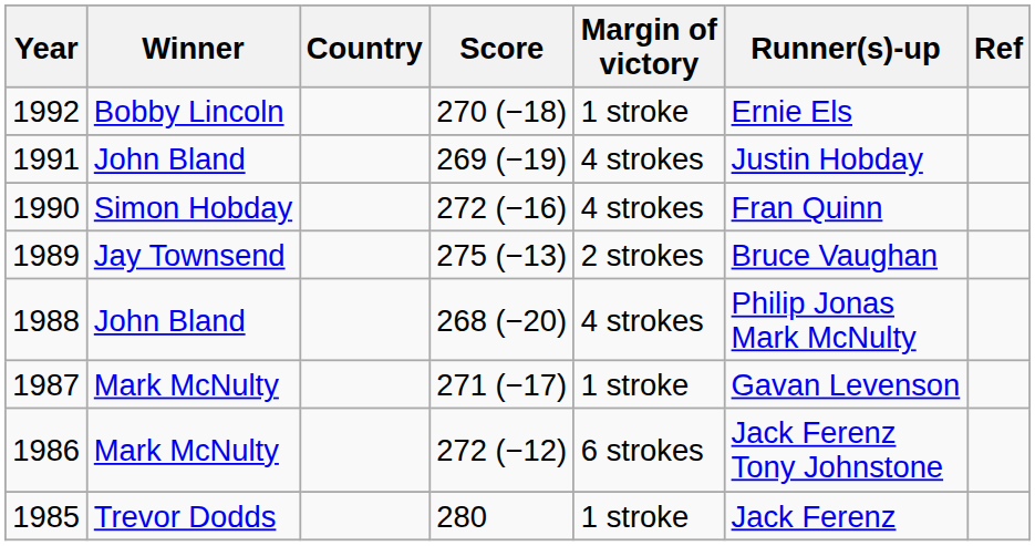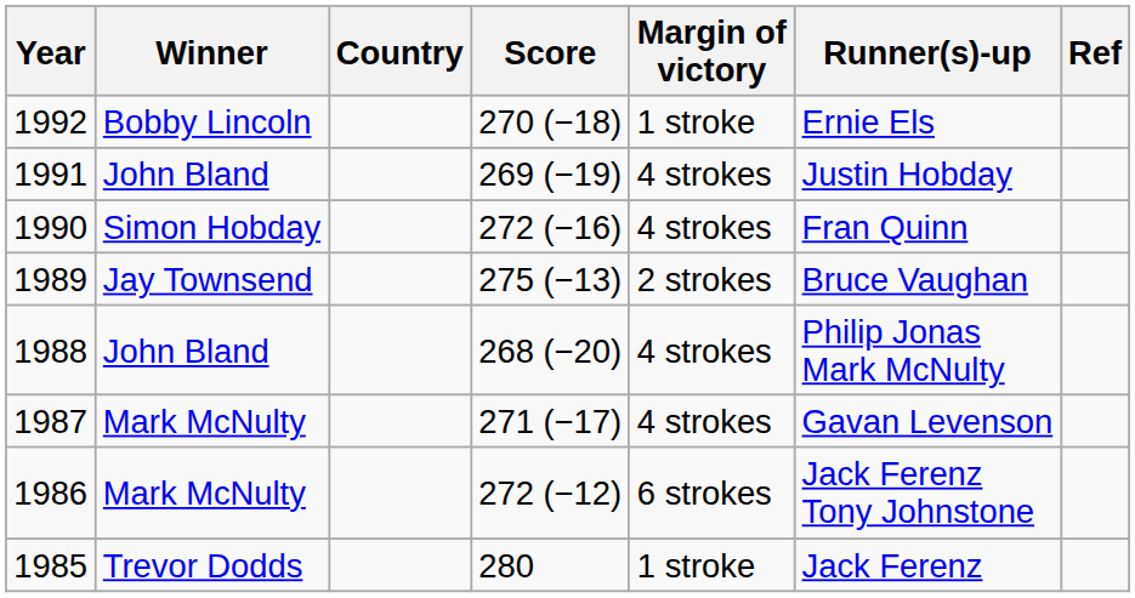 <table class="wikitable" style="font-size:95%">
 <tr>
 <th>Year</th>
 <th>Winner</th>
 <th>Country</th>
 <th>Score</th>
 <th>Margin of<br>victory</th>
 <th>Runner(s)-up</th>
 <th>Ref</th>
 </tr>
 <tr>
 <td>1992</td>
 <td><a href='#'>Bobby Lincoln</a></td>
 <td></td>
 <td>270 (−18)</td>
 <td>1 stroke</td>
 <td> <a href='#'>Ernie Els</a></td>
 <td></td>
 </tr>
 <tr>
 <td>1991</td>
 <td><a href='#'>John Bland</a></td>
 <td></td>
 <td>269 (−19)</td>
 <td>4 strokes</td>
 <td> <a href='#'>Justin Hobday</a></td>
 <td></td>
 </tr>
 <tr>
 <td>1990</td>
 <td><a href='#'>Simon Hobday</a></td>
 <td></td>
 <td>272 (−16)</td>
 <td>4 strokes</td>
 <td> <a href='#'>Fran Quinn</a></td>
 <td></td>
 </tr>
 <tr>
 <td>1989</td>
 <td><a href='#'>Jay Townsend</a></td>
 <td></td>
 <td>275 (−13)</td>
 <td>2 strokes</td>
 <td> <a href='#'>Bruce Vaughan</a></td>
 <td></td>
 </tr>
 <tr>
 <td>1988</td>
 <td><a href='#'>John Bland</a></td>
 <td></td>
 <td>268 (−20)</td>
 <td>4 strokes</td>
 <td> <a href='#'>Philip Jonas</a><br> <a href='#'>Mark McNulty</a></td>
 <td></td>
 </tr>
 <tr>
 <td>1987</td>
 <td><a href='#'>Mark McNulty</a></td>
 <td></td>
 <td>271 (−17)</td>
-<td>1 stroke</td>
+<td>4 strokes</td>
 <td> <a href='#'>Gavan Levenson</a></td>
 <td></td>
 </tr>
 <tr>
 <td>1986</td>
 <td><a href='#'>Mark McNulty</a></td>
 <td></td>
 <td>272 (−12)</td>
 <td>6 strokes</td>
 <td> <a href='#'>Jack Ferenz</a><br> <a href='#'>Tony Johnstone</a></td>
 <td></td>
 </tr>
 <tr>
 <td>1985</td>
 <td><a href='#'>Trevor Dodds</a></td>
 <td></td>
 <td>280</td>
 <td>1 stroke</td>
 <td> <a href='#'>Jack Ferenz</a></td>
 <td></td>
 </tr>
 </table>
